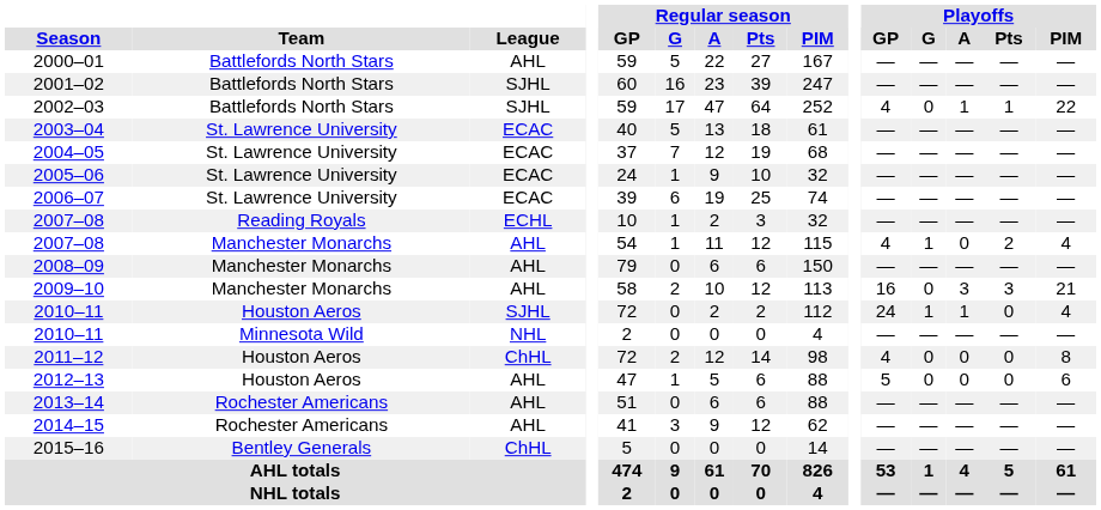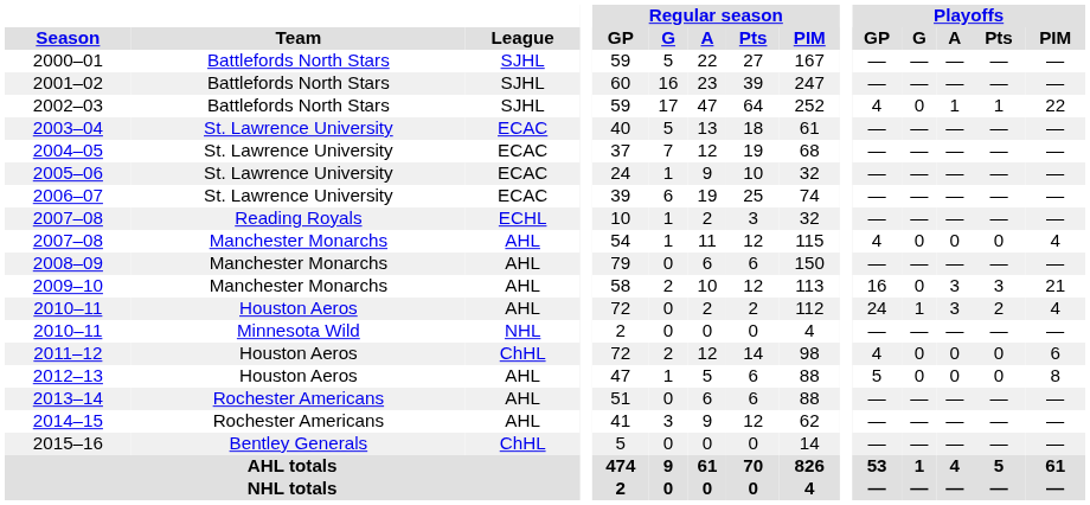 <table border="0" cellpadding="1" cellspacing="0" style="text-align:center; width:60em">
 <tr bgcolor="#e0e0e0">
 <th colspan="3" bgcolor="#ffffff"> </th>
 <th rowspan="99" bgcolor="#ffffff"> </th>
 <th colspan="5"><a href='#'>Regular season</a></th>
 <th rowspan="99" bgcolor="#ffffff"> </th>
 <th colspan="5"><a href='#'>Playoffs</a></th>
 </tr>
 <tr bgcolor="#e0e0e0">
 <th><a href='#'>Season</a></th>
 <th>Team</th>
 <th>League</th>
 <th>GP</th>
 <th><a href='#'>G</a></th>
 <th><a href='#'>A</a></th>
 <th><a href='#'>Pts</a></th>
 <th><a href='#'>PIM</a></th>
 <th>GP</th>
 <th>G</th>
 <th>A</th>
 <th>Pts</th>
 <th>PIM</th>
 </tr>
 <tr>
 <td>2000–01</td>
 <td><a href='#'>Battlefords North Stars</a></td>
-<td>AHL</td>
+<td><a href='#'>SJHL</a></td>
 <td>59</td>
 <td>5</td>
 <td>22</td>
 <td>27</td>
 <td>167</td>
 <td>—</td>
 <td>—</td>
 <td>—</td>
 <td>—</td>
 <td>—</td>
 </tr>
 <tr bgcolor="#f0f0f0">
 <td>2001–02</td>
 <td>Battlefords North Stars</td>
 <td>SJHL</td>
 <td>60</td>
 <td>16</td>
 <td>23</td>
 <td>39</td>
 <td>247</td>
 <td>—</td>
 <td>—</td>
 <td>—</td>
 <td>—</td>
 <td>—</td>
 </tr>
 <tr>
 <td>2002–03</td>
 <td>Battlefords North Stars</td>
 <td>SJHL</td>
 <td>59</td>
 <td>17</td>
 <td>47</td>
 <td>64</td>
 <td>252</td>
 <td>4</td>
 <td>0</td>
 <td>1</td>
 <td>1</td>
 <td>22</td>
 </tr>
 <tr bgcolor="#f0f0f0">
 <td><a href='#'>2003–04</a></td>
 <td><a href='#'>St. Lawrence University</a></td>
 <td><a href='#'>ECAC</a></td>
 <td>40</td>
 <td>5</td>
 <td>13</td>
 <td>18</td>
 <td>61</td>
 <td>—</td>
 <td>—</td>
 <td>—</td>
 <td>—</td>
 <td>—</td>
 </tr>
 <tr>
 <td><a href='#'>2004–05</a></td>
 <td>St. Lawrence University</td>
 <td>ECAC</td>
 <td>37</td>
 <td>7</td>
 <td>12</td>
 <td>19</td>
 <td>68</td>
 <td>—</td>
 <td>—</td>
 <td>—</td>
 <td>—</td>
 <td>—</td>
 </tr>
 <tr bgcolor="#f0f0f0">
 <td><a href='#'>2005–06</a></td>
 <td>St. Lawrence University</td>
 <td>ECAC</td>
 <td>24</td>
 <td>1</td>
 <td>9</td>
 <td>10</td>
 <td>32</td>
 <td>—</td>
 <td>—</td>
 <td>—</td>
 <td>—</td>
 <td>—</td>
 </tr>
 <tr>
 <td><a href='#'>2006–07</a></td>
 <td>St. Lawrence University</td>
 <td>ECAC</td>
 <td>39</td>
 <td>6</td>
 <td>19</td>
 <td>25</td>
 <td>74</td>
 <td>—</td>
 <td>—</td>
 <td>—</td>
 <td>—</td>
 <td>—</td>
 </tr>
 <tr bgcolor="#f0f0f0">
 <td><a href='#'>2007–08</a></td>
 <td><a href='#'>Reading Royals</a></td>
 <td><a href='#'>ECHL</a></td>
 <td>10</td>
 <td>1</td>
 <td>2</td>
 <td>3</td>
 <td>32</td>
 <td>—</td>
 <td>—</td>
 <td>—</td>
 <td>—</td>
 <td>—</td>
 </tr>
 <tr>
 <td><a href='#'>2007–08</a></td>
 <td><a href='#'>Manchester Monarchs</a></td>
 <td><a href='#'>AHL</a></td>
 <td>54</td>
 <td>1</td>
 <td>11</td>
 <td>12</td>
 <td>115</td>
 <td>4</td>
-<td>1</td>
 <td>0</td>
-<td>2</td>
+<td>0</td>
+<td>0</td>
 <td>4</td>
 </tr>
 <tr bgcolor="#f0f0f0">
 <td><a href='#'>2008–09</a></td>
 <td>Manchester Monarchs</td>
 <td>AHL</td>
 <td>79</td>
 <td>0</td>
 <td>6</td>
 <td>6</td>
 <td>150</td>
 <td>—</td>
 <td>—</td>
 <td>—</td>
 <td>—</td>
 <td>—</td>
 </tr>
 <tr>
 <td><a href='#'>2009–10</a></td>
 <td>Manchester Monarchs</td>
 <td>AHL</td>
 <td>58</td>
 <td>2</td>
 <td>10</td>
 <td>12</td>
 <td>113</td>
 <td>16</td>
 <td>0</td>
 <td>3</td>
 <td>3</td>
 <td>21</td>
 </tr>
 <tr bgcolor="#f0f0f0">
 <td><a href='#'>2010–11</a></td>
 <td><a href='#'>Houston Aeros</a></td>
-<td><a href='#'>SJHL</a></td>
+<td>AHL</td>
 <td>72</td>
 <td>0</td>
 <td>2</td>
 <td>2</td>
 <td>112</td>
 <td>24</td>
 <td>1</td>
-<td>1</td>
-<td>0</td>
+<td>3</td>
+<td>2</td>
 <td>4</td>
 </tr>
 <tr>
 <td><a href='#'>2010–11</a></td>
 <td><a href='#'>Minnesota Wild</a></td>
 <td><a href='#'>NHL</a></td>
 <td>2</td>
 <td>0</td>
 <td>0</td>
 <td>0</td>
 <td>4</td>
 <td>—</td>
 <td>—</td>
 <td>—</td>
 <td>—</td>
 <td>—</td>
 </tr>
 <tr bgcolor="#f0f0f0">
 <td><a href='#'>2011–12</a></td>
 <td>Houston Aeros</td>
 <td><a href='#'>ChHL</a></td>
 <td>72</td>
 <td>2</td>
 <td>12</td>
 <td>14</td>
 <td>98</td>
 <td>4</td>
 <td>0</td>
 <td>0</td>
 <td>0</td>
-<td>8</td>
+<td>6</td>
 </tr>
 <tr>
 <td><a href='#'>2012–13</a></td>
 <td>Houston Aeros</td>
 <td>AHL</td>
 <td>47</td>
 <td>1</td>
 <td>5</td>
 <td>6</td>
 <td>88</td>
 <td>5</td>
 <td>0</td>
 <td>0</td>
 <td>0</td>
-<td>6</td>
+<td>8</td>
 </tr>
 <tr bgcolor="#f0f0f0">
 <td><a href='#'>2013–14</a></td>
 <td><a href='#'>Rochester Americans</a></td>
 <td>AHL</td>
 <td>51</td>
 <td>0</td>
 <td>6</td>
 <td>6</td>
 <td>88</td>
 <td>—</td>
 <td>—</td>
 <td>—</td>
 <td>—</td>
 <td>—</td>
 </tr>
 <tr>
 <td><a href='#'>2014–15</a></td>
 <td>Rochester Americans</td>
 <td>AHL</td>
 <td>41</td>
 <td>3</td>
 <td>9</td>
 <td>12</td>
 <td>62</td>
 <td>—</td>
 <td>—</td>
 <td>—</td>
 <td>—</td>
 <td>—</td>
 </tr>
 <tr bgcolor="#f0f0f0">
 <td>2015–16</td>
 <td><a href='#'>Bentley Generals</a></td>
 <td><a href='#'>ChHL</a></td>
 <td>5</td>
 <td>0</td>
 <td>0</td>
 <td>0</td>
 <td>14</td>
 <td>—</td>
 <td>—</td>
 <td>—</td>
 <td>—</td>
 <td>—</td>
 </tr>
 <tr bgcolor="#e0e0e0">
 <th colspan="3">AHL totals</th>
 <th>474</th>
 <th>9</th>
 <th>61</th>
 <th>70</th>
 <th>826</th>
 <th>53</th>
 <th>1</th>
 <th>4</th>
 <th>5</th>
 <th>61</th>
 </tr>
 <tr bgcolor="#e0e0e0">
 <th colspan="3">NHL totals</th>
 <th>2</th>
 <th>0</th>
 <th>0</th>
 <th>0</th>
 <th>4</th>
 <th>—</th>
 <th>—</th>
 <th>—</th>
 <th>—</th>
 <th>—</th>
 </tr>
 </table>
